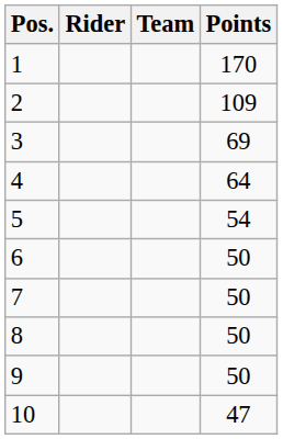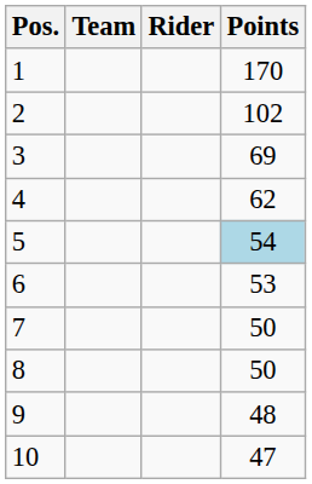 <table class="wikitable sortable">
 <tr>
 <th>Pos.</th>
+<th>Team</th>
 <th>Rider</th>
-<th>Team</th>
 <th>Points</th>
 </tr>
 <tr>
 <td>1</td>
 <td></td>
 <td></td>
 <td align=center>170</td>
 </tr>
 <tr>
 <td>2</td>
 <td></td>
 <td></td>
-<td align=center>109</td>
+<td align=center>102</td>
 </tr>
 <tr>
 <td>3</td>
 <td></td>
 <td></td>
 <td align=center>69</td>
 </tr>
 <tr>
 <td>4</td>
 <td></td>
 <td></td>
-<td align=center>64</td>
+<td align=center>62</td>
 </tr>
 <tr>
 <td>5</td>
 <td></td>
 <td></td>
-<td align=center>54</td>
+<td align=center style="background: lightblue;">54</td>
 </tr>
 <tr>
 <td>6</td>
 <td></td>
 <td></td>
-<td align=center>50</td>
+<td align=center>53</td>
 </tr>
 <tr>
 <td>7</td>
 <td></td>
 <td></td>
 <td align=center>50</td>
 </tr>
 <tr>
 <td>8</td>
 <td></td>
 <td></td>
 <td align=center>50</td>
 </tr>
 <tr>
 <td>9</td>
 <td></td>
 <td></td>
-<td align=center>50</td>
+<td align=center>48</td>
 </tr>
 <tr>
 <td>10</td>
 <td></td>
 <td></td>
 <td align=center>47</td>
 </tr>
 </table>
